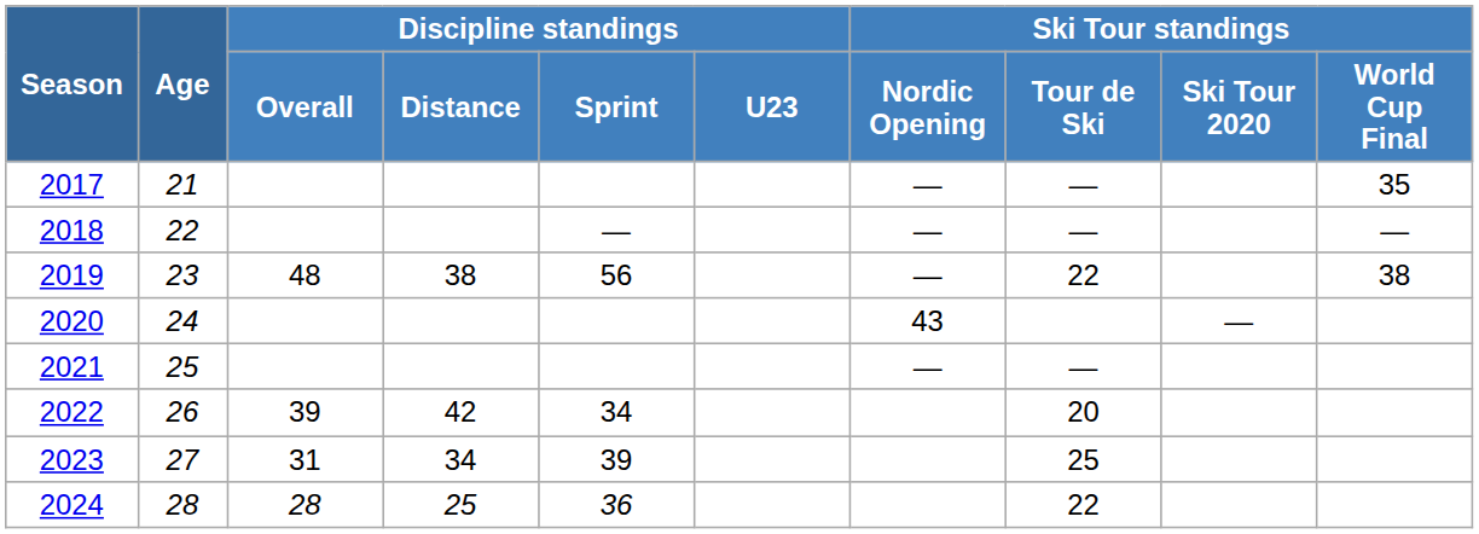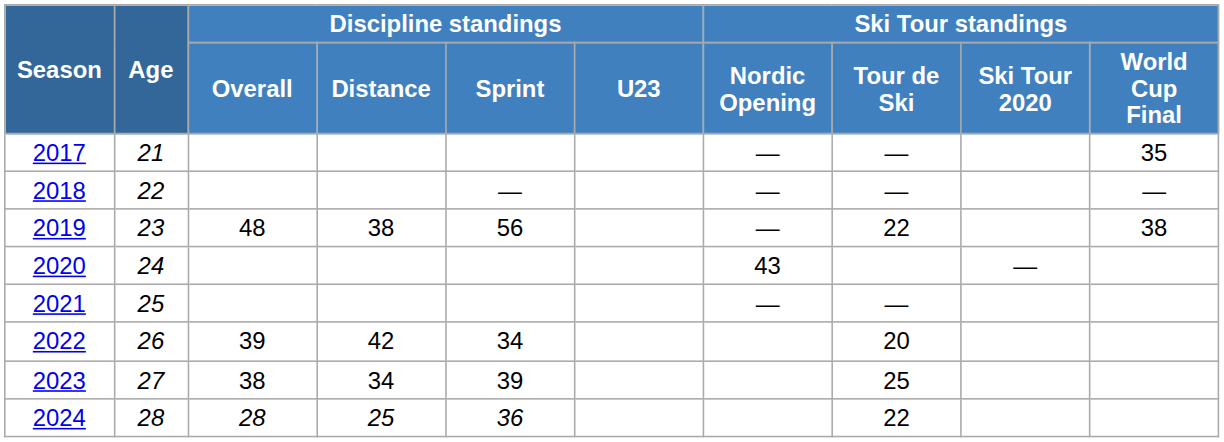 <table class="wikitable" style="font-size:95%; text-align:center; border:grey solid 1px; border-collapse:collapse; background:#ffffff;">
 <tr>
 <th style="background-color:#369; color:white; width:60px;" rowspan="2"> Season </th>
 <th style="background-color:#369; color:white; width:40px;" rowspan="2"> Age </th>
 <th style="background-color:#4180be; color:white;" colspan="4">Discipline standings</th>
 <th style="background-color:#4180be; color:white;" colspan="4">Ski Tour standings</th>
 </tr>
 <tr>
 <th style="background-color:#4180be; color:white; width:75px;">Overall</th>
 <th style="background-color:#4180be; color:white; width:75px;">Distance</th>
 <th style="background-color:#4180be; color:white; width:75px;">Sprint</th>
 <th style="background-color:#4180be; color:white; width:75px;">U23</th>
 <th style="background-color:#4180be; color:white; width:75px;">Nordic<br>Opening</th>
 <th style="background-color:#4180be; color:white; width:75px;">Tour de<br>Ski</th>
 <th style="background-color:#4180be; color:white; width:75px;">Ski Tour<br>2020</th>
 <th style="background-color:#4180be; color:white; width:75px;">World Cup<br>Final</th>
 </tr>
 <tr>
 <td><a href='#'>2017</a></td>
 <td><em>21</em></td>
 <td></td>
 <td></td>
 <td></td>
 <td></td>
 <td>—</td>
 <td>—</td>
 <td></td>
 <td>35</td>
 </tr>
 <tr>
 <td><a href='#'>2018</a></td>
 <td><em>22</em></td>
 <td></td>
 <td></td>
 <td>—</td>
 <td></td>
 <td>—</td>
 <td>—</td>
 <td></td>
 <td>—</td>
 </tr>
 <tr>
 <td><a href='#'>2019</a></td>
 <td><em>23</em></td>
 <td>48</td>
 <td>38</td>
 <td>56</td>
 <td></td>
 <td>—</td>
 <td>22</td>
 <td></td>
 <td>38</td>
 </tr>
 <tr>
 <td><a href='#'>2020</a></td>
 <td><em>24</em></td>
 <td></td>
 <td></td>
 <td></td>
 <td></td>
 <td>43</td>
 <td></td>
 <td>—</td>
 <td></td>
 </tr>
 <tr>
 <td><a href='#'>2021</a></td>
 <td><em>25</em></td>
 <td></td>
 <td></td>
 <td></td>
 <td></td>
 <td>—</td>
 <td>—</td>
 <td></td>
 <td></td>
 </tr>
 <tr>
 <td><a href='#'>2022</a></td>
 <td><em>26</em></td>
 <td>39</td>
 <td>42</td>
 <td>34</td>
 <td></td>
 <td></td>
 <td>20</td>
 <td></td>
 <td></td>
 </tr>
 <tr>
 <td><a href='#'>2023</a></td>
 <td><em>27</em></td>
-<td>31</td>
+<td>38</td>
 <td>34</td>
 <td>39</td>
 <td></td>
 <td></td>
 <td>25</td>
 <td></td>
 <td></td>
 </tr>
 <tr>
 <td><a href='#'>2024</a></td>
 <td><em>28</em></td>
 <td><em>28</em></td>
 <td><em>25</em></td>
 <td><em>36</em></td>
 <td></td>
 <td></td>
 <td>22</td>
 <td></td>
 <td></td>
 </tr>
 </table>
